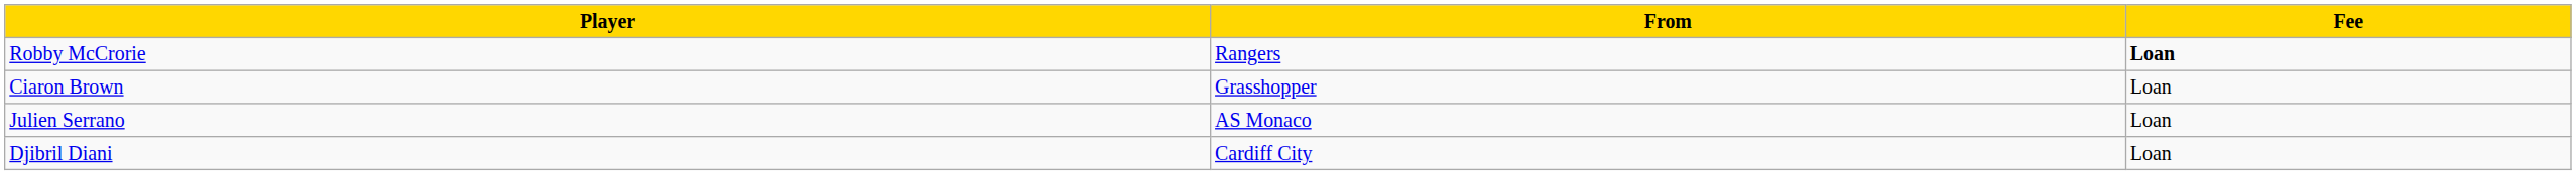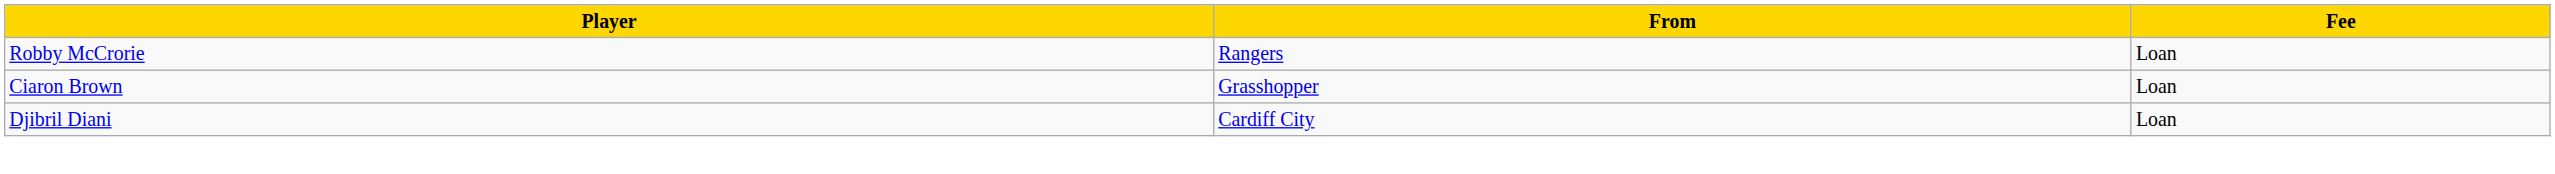 <table class="wikitable" style="text-align:left; font-size:95%;width:98%;">
 <tr>
 <th style="background:gold; color:black;">Player</th>
 <th style="background:gold; color:black;">From</th>
 <th style="background:gold; color:black;">Fee</th>
 </tr>
 <tr>
 <td> <a href='#'>Robby McCrorie</a></td>
 <td> <a href='#'>Rangers</a></td>
-<td><strong>Loan</strong></td>
+<td>Loan</td>
 </tr>
 <tr>
 <td> <a href='#'>Ciaron Brown</a></td>
 <td> <a href='#'>Grasshopper</a></td>
-<td>Loan</td>
-</tr>
-<tr>
-<td> <a href='#'>Julien Serrano</a></td>
-<td> <a href='#'>AS Monaco</a></td>
 <td>Loan</td>
 </tr>
 <tr>
 <td> <a href='#'>Djibril Diani</a></td>
 <td> <a href='#'>Cardiff City</a></td>
 <td>Loan</td>
 </tr>
 </table>
